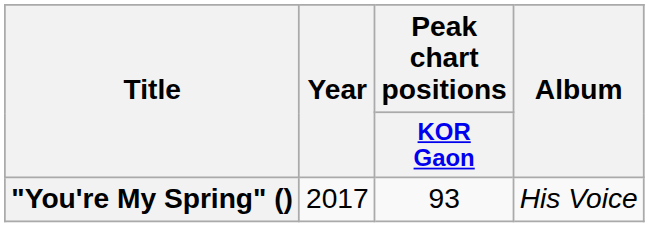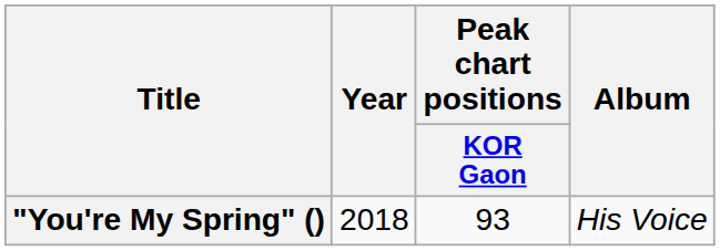 <table class="wikitable plainrowheaders" style="text-align:center;">
 <tr>
 <th scope="col" rowspan="2">Title</th>
 <th scope="col" rowspan="2">Year</th>
 <th scope="col" colspan="1">Peak chart positions</th>
 <th scope="col" rowspan="2">Album</th>
 </tr>
 <tr>
 <th scope="col" style="width:4em;font-size:85%;"><a href='#'>KOR<br>Gaon</a></th>
 </tr>
 <tr>
 <th scope="row">"You're My Spring" ()</th>
-<td>2017</td>
+<td>2018</td>
 <td>93</td>
 <td><em>His Voice</em></td>
 </tr>
 </table>
